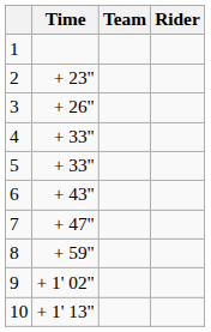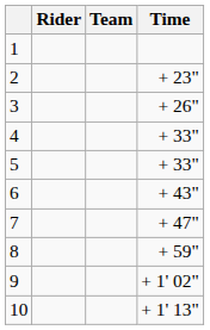 <table class="wikitable">
 <tr>
 <th></th>
+<th>Rider</th>
+<th>Team</th>
 <th>Time</th>
-<th>Team</th>
-<th>Rider</th>
 </tr>
 <tr>
 <td>1</td>
-<td align="right"></td>
 <td></td>
 <td></td>
+<td align="right"></td>
 </tr>
 <tr>
 <td>2</td>
-<td align="right">+ 23"</td>
 <td></td>
 <td></td>
+<td align="right">+ 23"</td>
 </tr>
 <tr>
 <td>3</td>
-<td align="right">+ 26"</td>
 <td></td>
 <td></td>
+<td align="right">+ 26"</td>
 </tr>
 <tr>
 <td>4</td>
-<td align="right">+ 33"</td>
 <td></td>
 <td></td>
+<td align="right">+ 33"</td>
 </tr>
 <tr>
 <td>5</td>
-<td align="right">+ 33"</td>
 <td></td>
 <td></td>
+<td align="right">+ 33"</td>
 </tr>
 <tr>
 <td>6</td>
-<td align="right">+ 43"</td>
 <td></td>
 <td></td>
+<td align="right">+ 43"</td>
 </tr>
 <tr>
 <td>7</td>
-<td align="right">+ 47"</td>
 <td></td>
 <td></td>
+<td align="right">+ 47"</td>
 </tr>
 <tr>
 <td>8</td>
-<td align="right">+ 59"</td>
 <td></td>
 <td></td>
+<td align="right">+ 59"</td>
 </tr>
 <tr>
 <td>9</td>
-<td align="right">+ 1' 02"</td>
 <td></td>
 <td></td>
+<td align="right">+ 1' 02"</td>
 </tr>
 <tr>
 <td>10</td>
-<td align="right">+ 1' 13"</td>
 <td></td>
 <td></td>
+<td align="right">+ 1' 13"</td>
 </tr>
 </table>
